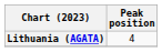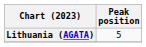 <table class="wikitable sortable plainrowheaders" style="text-align:center">
 <tr>
 <th scope="col">Chart (2023)</th>
 <th scope="col">Peak<br>position</th>
 </tr>
 <tr>
 <th scope="row">Lithuania (<a href='#'>AGATA</a>)</th>
-<td>4</td>
+<td>5</td>
 </tr>
 <tr>
 </tr>
 </table>
